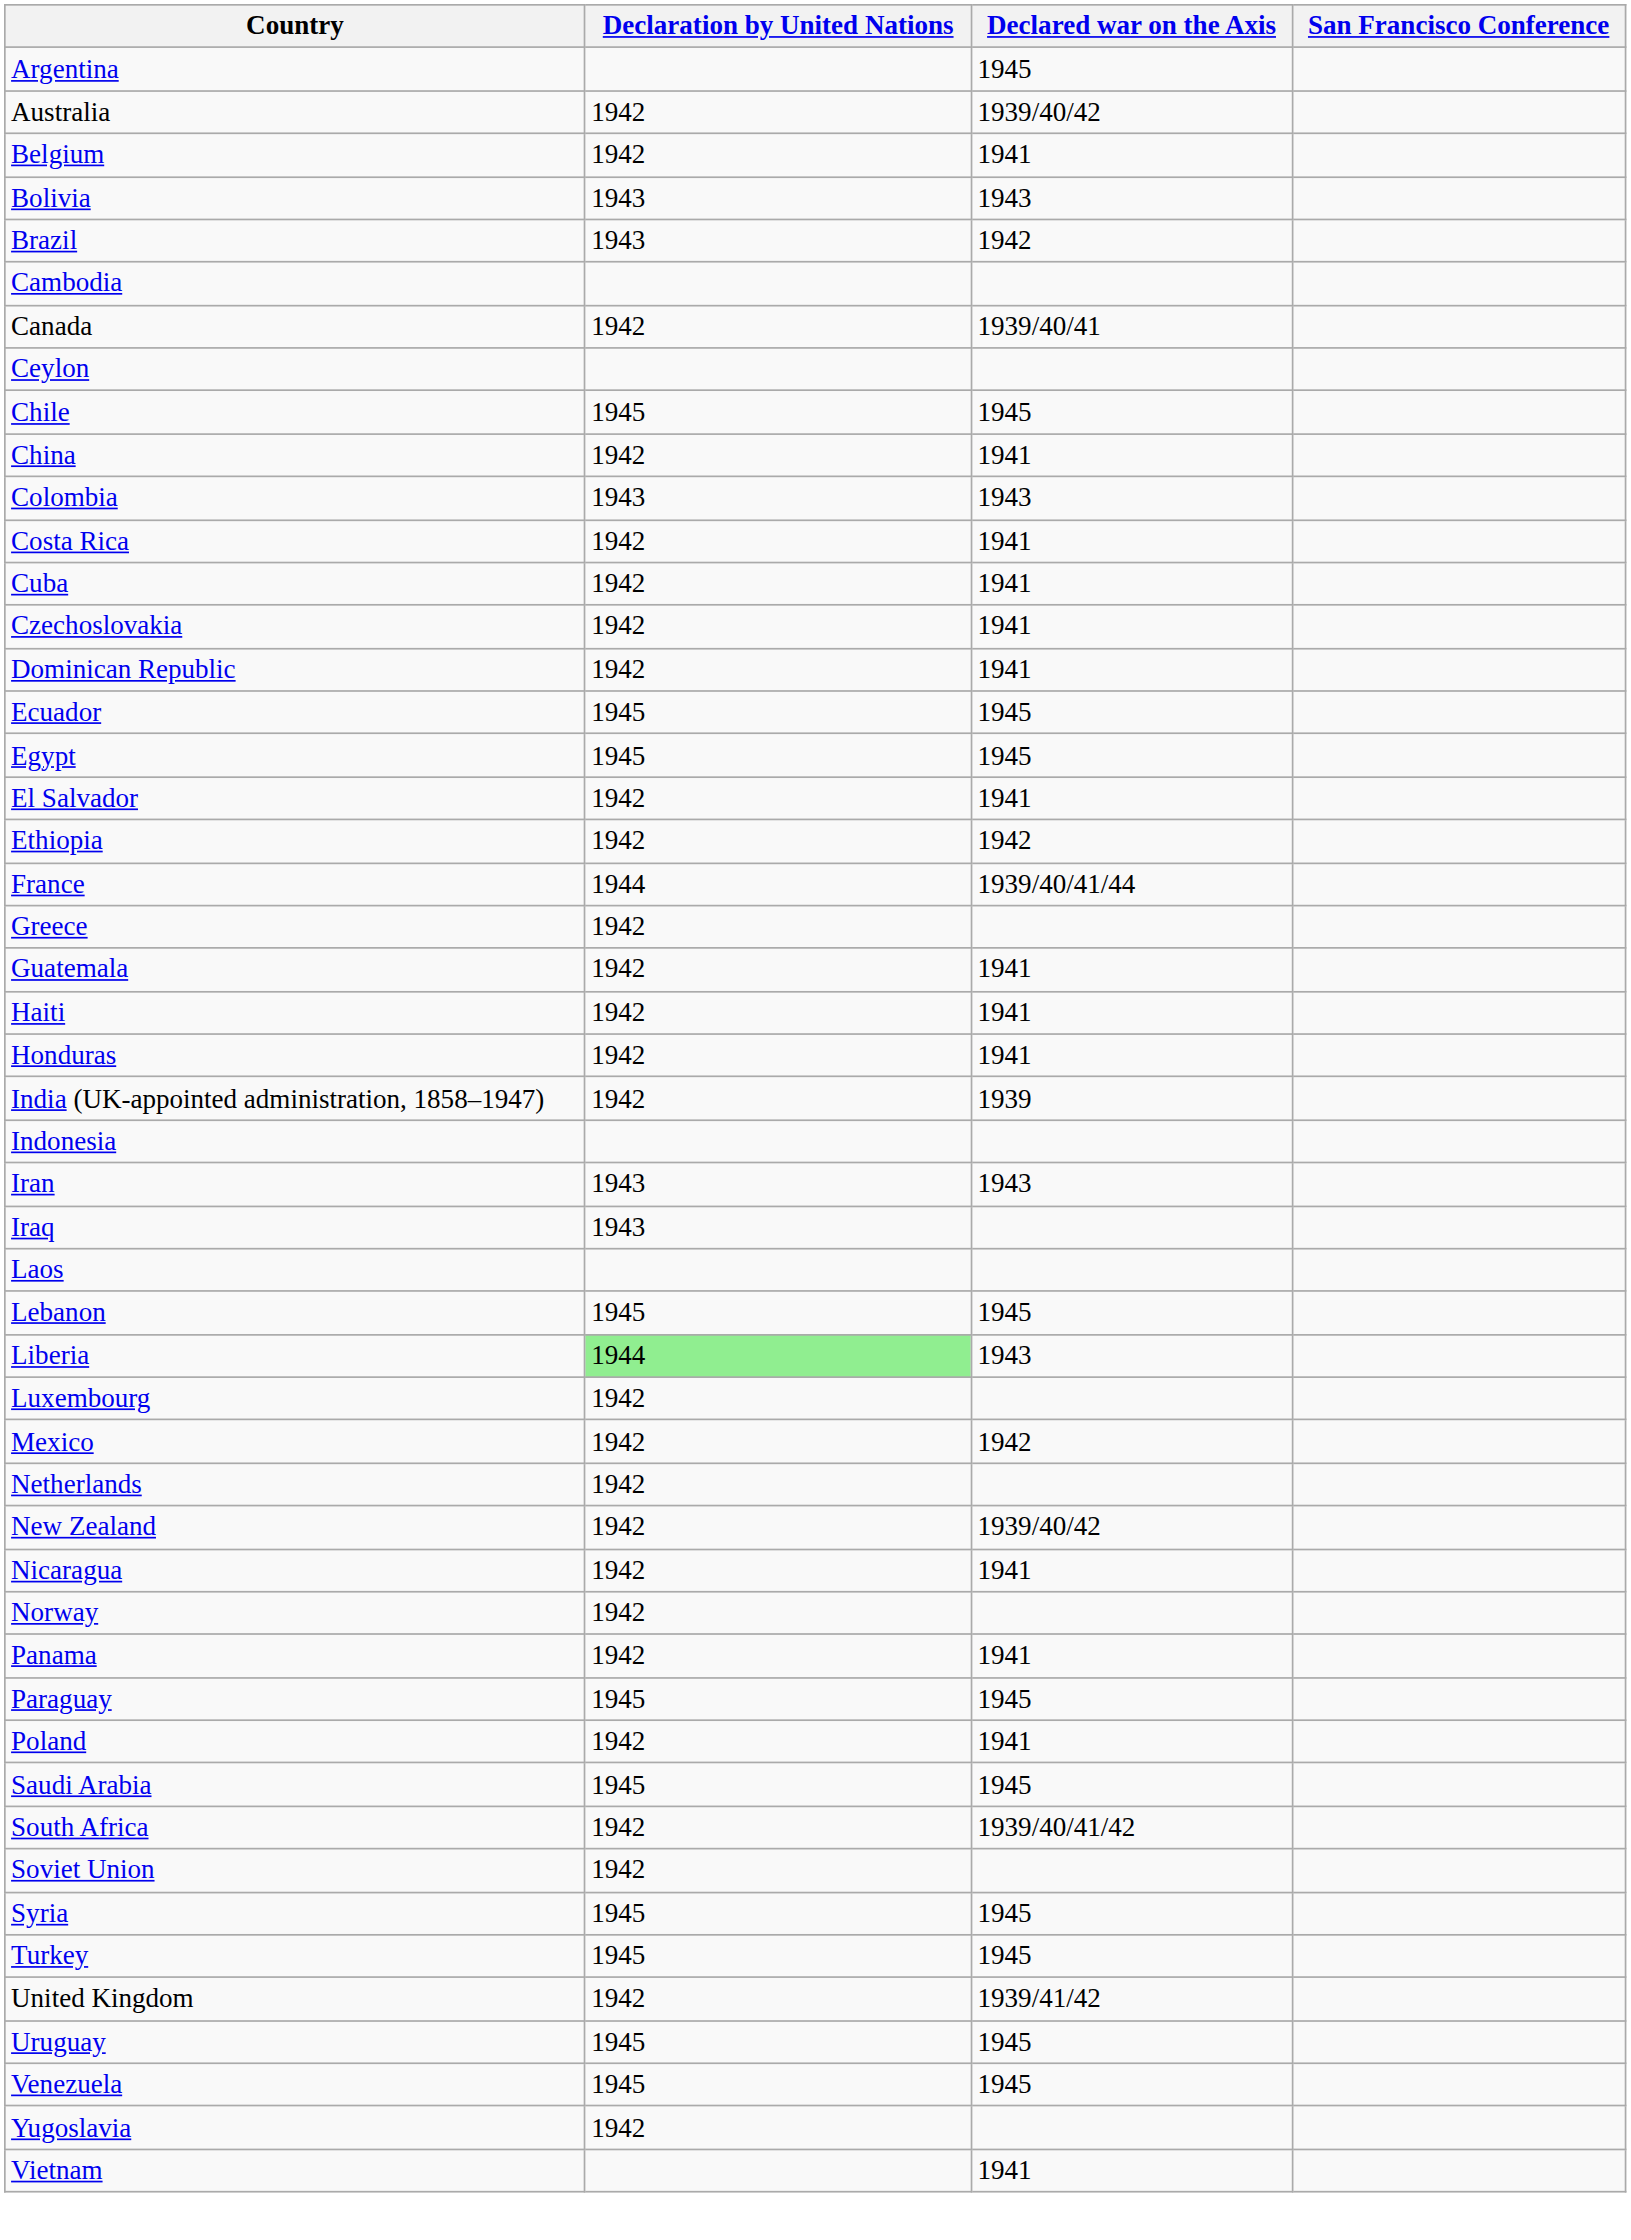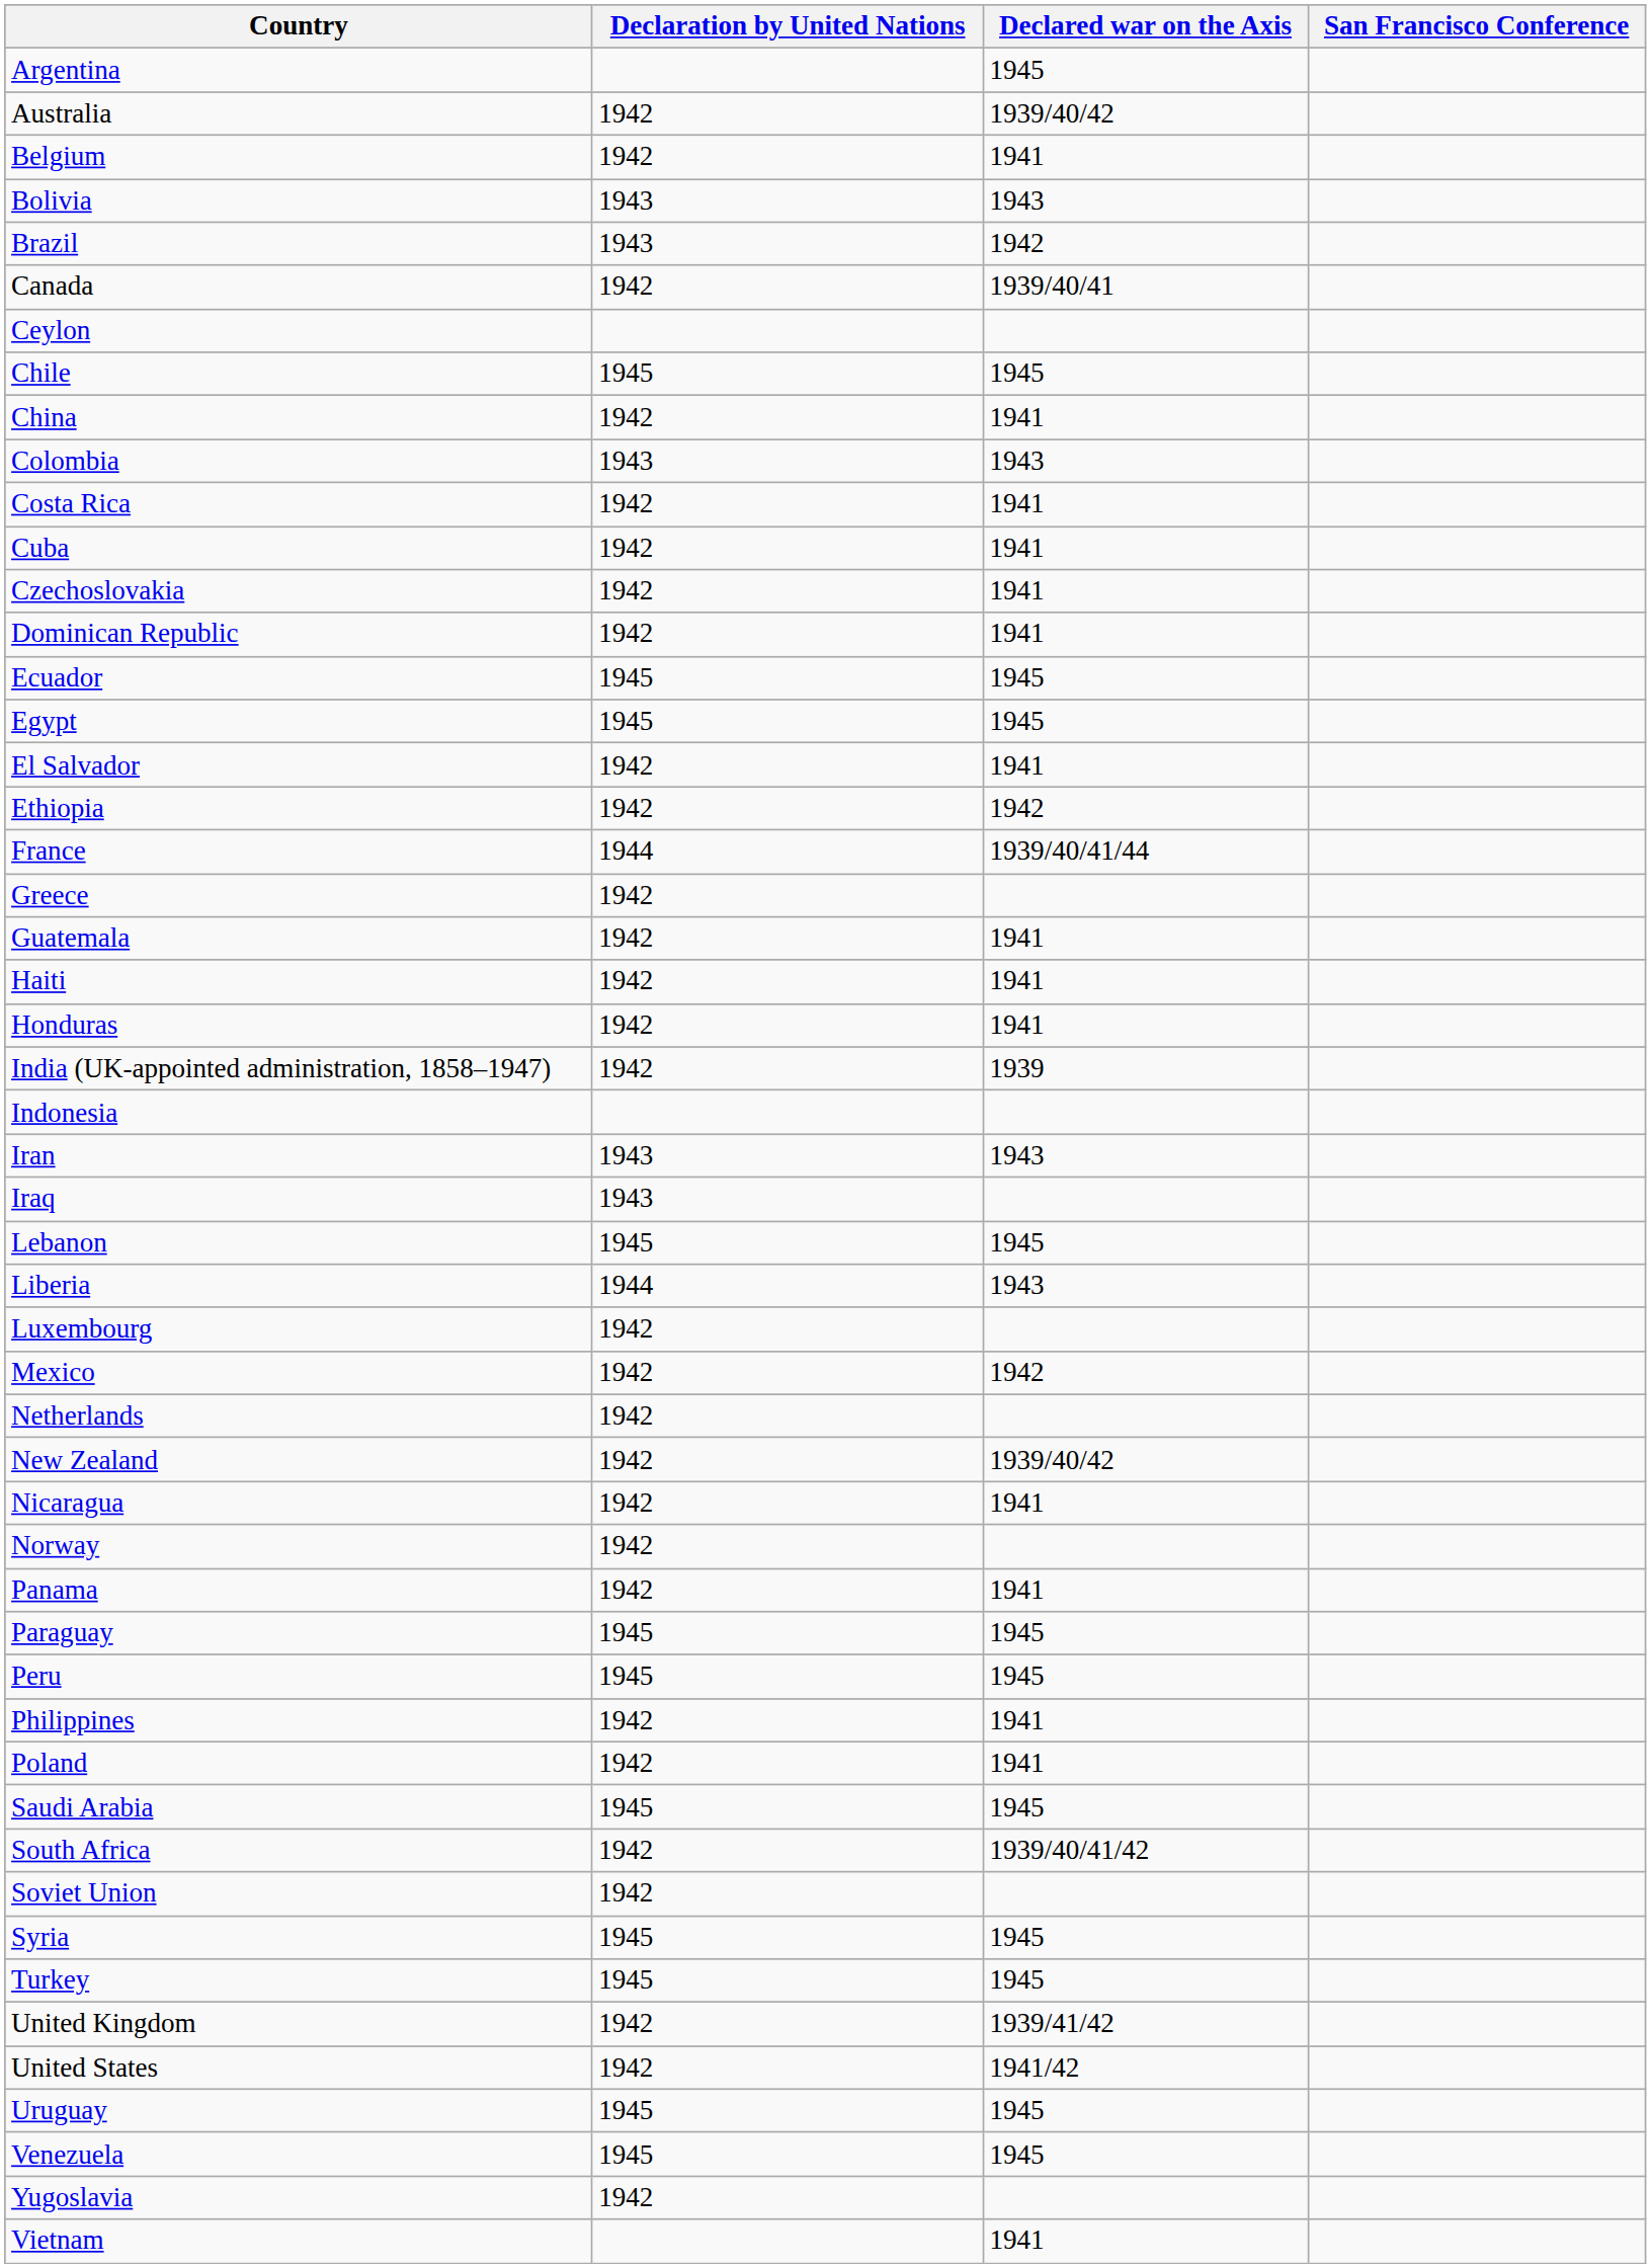 <table class="wikitable sortable" style="width:60em;">
 <tr>
 <th>Country</th>
 <th><a href='#'>Declaration by United Nations</a></th>
 <th><a href='#'>Declared war on the Axis</a></th>
 <th><a href='#'>San Francisco Conference</a></th>
 </tr>
 <tr>
 <td> <a href='#'>Argentina</a></td>
 <td></td>
 <td> 1945</td>
 <td></td>
 </tr>
 <tr>
 <td> Australia</td>
 <td> 1942</td>
 <td> 1939/40/42</td>
 <td></td>
 </tr>
 <tr>
 <td> <a href='#'>Belgium</a></td>
 <td> 1942</td>
 <td> 1941</td>
 <td></td>
 </tr>
 <tr>
 <td> <a href='#'>Bolivia</a></td>
 <td> 1943</td>
 <td> 1943</td>
 <td></td>
 </tr>
 <tr>
 <td> <a href='#'>Brazil</a></td>
 <td> 1943</td>
 <td> 1942</td>
-<td></td>
-</tr>
-<tr>
-<td> <a href='#'>Cambodia</a></td>
-<td></td>
-<td></td>
 <td></td>
 </tr>
 <tr>
 <td> Canada</td>
 <td> 1942</td>
 <td> 1939/40/41</td>
 <td></td>
 </tr>
 <tr>
 <td> <a href='#'>Ceylon</a></td>
 <td></td>
 <td></td>
 <td></td>
 </tr>
 <tr>
 <td> <a href='#'>Chile</a></td>
 <td> 1945</td>
 <td> 1945</td>
 <td></td>
 </tr>
 <tr>
 <td> <a href='#'>China</a></td>
 <td> 1942</td>
 <td> 1941</td>
 <td></td>
 </tr>
 <tr>
 <td> <a href='#'>Colombia</a></td>
 <td> 1943</td>
 <td> 1943</td>
 <td></td>
 </tr>
 <tr>
 <td> <a href='#'>Costa Rica</a></td>
 <td> 1942</td>
 <td> 1941</td>
 <td></td>
 </tr>
 <tr>
 <td> <a href='#'>Cuba</a></td>
 <td> 1942</td>
 <td> 1941</td>
 <td></td>
 </tr>
 <tr>
 <td> <a href='#'>Czechoslovakia</a></td>
 <td> 1942</td>
 <td> 1941</td>
 <td></td>
 </tr>
 <tr>
 <td> <a href='#'>Dominican Republic</a></td>
 <td> 1942</td>
 <td> 1941</td>
 <td></td>
 </tr>
 <tr>
 <td> <a href='#'>Ecuador</a></td>
 <td> 1945</td>
 <td> 1945</td>
 <td></td>
 </tr>
 <tr>
 <td> <a href='#'>Egypt</a></td>
 <td> 1945</td>
 <td> 1945</td>
 <td></td>
 </tr>
 <tr>
 <td> <a href='#'>El Salvador</a></td>
 <td> 1942</td>
 <td> 1941</td>
 <td></td>
 </tr>
 <tr>
 <td> <a href='#'>Ethiopia</a></td>
 <td> 1942</td>
 <td> 1942</td>
 <td></td>
 </tr>
 <tr>
 <td> <a href='#'>France</a></td>
 <td> 1944</td>
 <td> 1939/40/41/44</td>
 <td></td>
 </tr>
 <tr>
 <td> <a href='#'>Greece</a></td>
 <td> 1942</td>
 <td></td>
 <td></td>
 </tr>
 <tr>
 <td> <a href='#'>Guatemala</a></td>
 <td> 1942</td>
 <td> 1941</td>
 <td></td>
 </tr>
 <tr>
 <td> <a href='#'>Haiti</a></td>
 <td> 1942</td>
 <td> 1941</td>
 <td></td>
 </tr>
 <tr>
 <td> <a href='#'>Honduras</a></td>
 <td> 1942</td>
 <td> 1941</td>
 <td></td>
 </tr>
 <tr>
 <td> <a href='#'>India</a> (UK-appointed administration, 1858–1947)</td>
 <td> 1942</td>
 <td> 1939</td>
 <td></td>
 </tr>
 <tr>
 <td> <a href='#'>Indonesia</a></td>
 <td></td>
 <td></td>
 <td></td>
 </tr>
 <tr>
 <td> <a href='#'>Iran</a></td>
 <td> 1943</td>
 <td> 1943</td>
 <td></td>
 </tr>
 <tr>
 <td> <a href='#'>Iraq</a></td>
 <td> 1943</td>
 <td></td>
 <td></td>
 </tr>
 <tr>
-<td> <a href='#'>Laos</a></td>
-<td></td>
-<td></td>
-<td></td>
-</tr>
-<tr>
 <td> <a href='#'>Lebanon</a></td>
 <td> 1945</td>
 <td> 1945</td>
 <td></td>
 </tr>
 <tr>
 <td> <a href='#'>Liberia</a></td>
-<td style="background: lightgreen;"> 1944</td>
+<td> 1944</td>
 <td> 1943</td>
 <td></td>
 </tr>
 <tr>
 <td> <a href='#'>Luxembourg</a></td>
 <td> 1942</td>
 <td></td>
 <td></td>
 </tr>
 <tr>
 <td> <a href='#'>Mexico</a></td>
 <td> 1942</td>
 <td> 1942</td>
 <td></td>
 </tr>
 <tr>
 <td> <a href='#'>Netherlands</a></td>
 <td> 1942</td>
 <td></td>
 <td></td>
 </tr>
 <tr>
 <td> <a href='#'>New Zealand</a></td>
 <td> 1942</td>
 <td> 1939/40/42</td>
 <td></td>
 </tr>
 <tr>
 <td> <a href='#'>Nicaragua</a></td>
 <td> 1942</td>
 <td> 1941</td>
 <td></td>
 </tr>
 <tr>
 <td> <a href='#'>Norway</a></td>
 <td> 1942</td>
 <td></td>
 <td></td>
 </tr>
 <tr>
 <td> <a href='#'>Panama</a></td>
 <td> 1942</td>
 <td> 1941</td>
 <td></td>
 </tr>
 <tr>
 <td> <a href='#'>Paraguay</a></td>
 <td> 1945</td>
 <td> 1945</td>
 <td></td>
 </tr>
 <tr>
+<td> <a href='#'>Peru</a></td>
+<td> 1945</td>
+<td> 1945</td>
+<td></td>
+</tr>
+<tr>
+<td> <a href='#'>Philippines</a></td>
+<td> 1942</td>
+<td> 1941</td>
+<td></td>
+</tr>
+<tr>
 <td> <a href='#'>Poland</a></td>
 <td> 1942</td>
 <td> 1941</td>
 <td></td>
 </tr>
 <tr>
 <td> <a href='#'>Saudi Arabia</a></td>
 <td> 1945</td>
 <td> 1945</td>
 <td></td>
 </tr>
 <tr>
 <td> <a href='#'>South Africa</a></td>
 <td> 1942</td>
 <td> 1939/40/41/42</td>
 <td></td>
 </tr>
 <tr>
 <td> <a href='#'>Soviet Union</a></td>
 <td> 1942</td>
 <td></td>
 <td></td>
 </tr>
 <tr>
 <td> <a href='#'>Syria</a></td>
 <td> 1945</td>
 <td> 1945</td>
 <td></td>
 </tr>
 <tr>
 <td> <a href='#'>Turkey</a></td>
 <td> 1945</td>
 <td> 1945</td>
 <td></td>
 </tr>
 <tr>
 <td> United Kingdom</td>
 <td> 1942</td>
 <td> 1939/41/42</td>
 <td></td>
 </tr>
 <tr>
+<td> United States</td>
+<td> 1942</td>
+<td> 1941/42</td>
+<td></td>
+</tr>
+<tr>
 <td> <a href='#'>Uruguay</a></td>
 <td> 1945</td>
 <td> 1945</td>
 <td></td>
 </tr>
 <tr>
 <td> <a href='#'>Venezuela</a></td>
 <td> 1945</td>
 <td> 1945</td>
 <td></td>
 </tr>
 <tr>
 <td> <a href='#'>Yugoslavia</a></td>
 <td> 1942</td>
 <td></td>
 <td></td>
 </tr>
 <tr>
 <td> <a href='#'>Vietnam</a></td>
 <td></td>
 <td> 1941</td>
 <td></td>
 </tr>
 </table>
